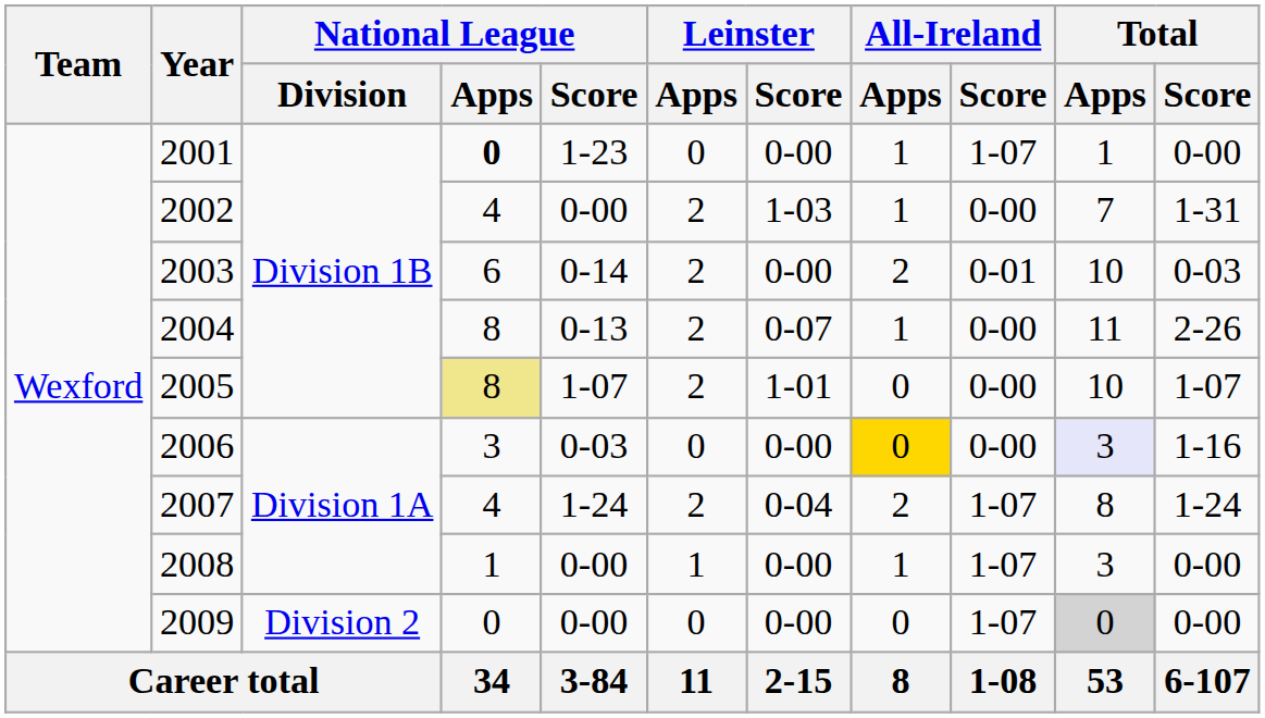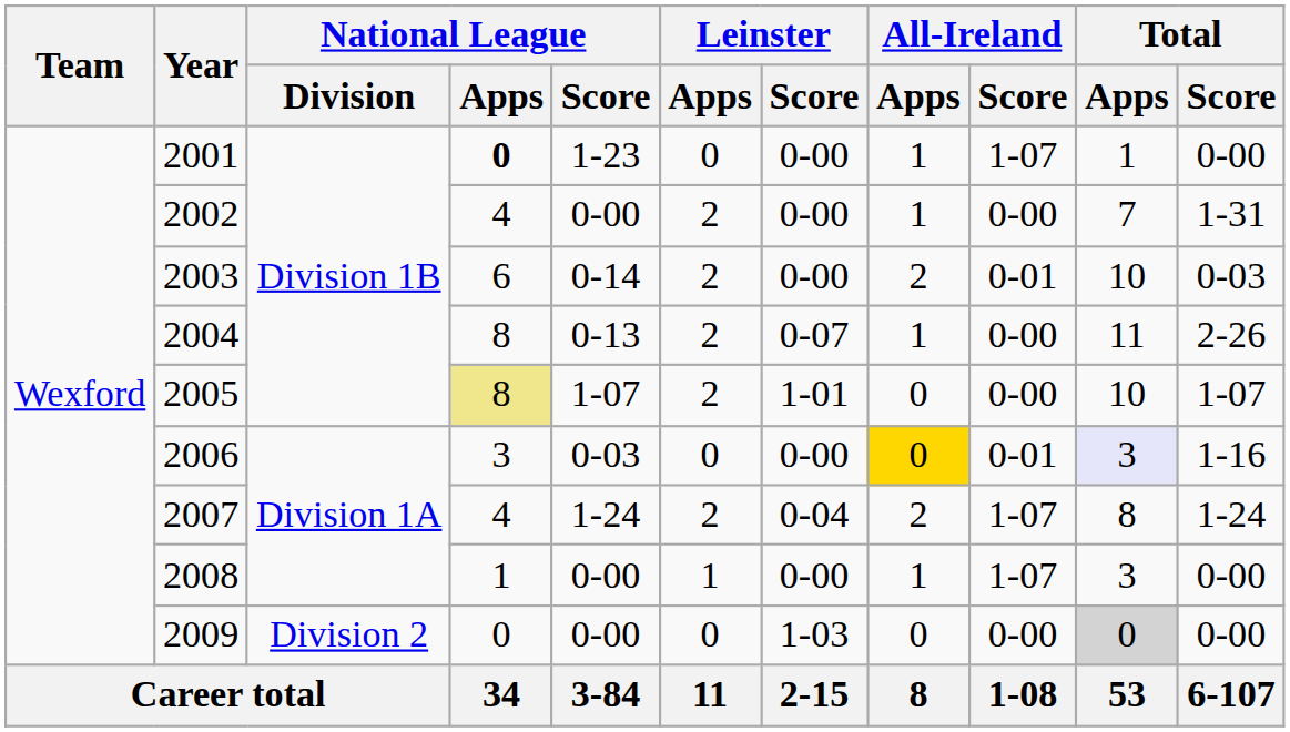 <table class="wikitable" style="text-align:center">
 <tr>
 <th rowspan="2">Team</th>
 <th rowspan="2">Year</th>
 <th colspan="3"><a href='#'>National League</a></th>
 <th colspan="2"><a href='#'>Leinster</a></th>
 <th colspan="2"><a href='#'>All-Ireland</a></th>
 <th colspan="2">Total</th>
 </tr>
 <tr>
 <th>Division</th>
 <th>Apps</th>
 <th>Score</th>
 <th>Apps</th>
 <th>Score</th>
 <th>Apps</th>
 <th>Score</th>
 <th>Apps</th>
 <th>Score</th>
 </tr>
 <tr>
 <td rowspan="9"><a href='#'>Wexford</a></td>
 <td>2001</td>
 <td rowspan="5"><a href='#'>Division 1B</a></td>
 <td><strong>0</strong></td>
 <td>1-23</td>
 <td>0</td>
 <td>0-00</td>
 <td>1</td>
 <td>1-07</td>
 <td>1</td>
 <td>0-00</td>
 </tr>
 <tr>
 <td>2002</td>
 <td>4</td>
 <td>0-00</td>
 <td>2</td>
-<td>1-03</td>
+<td>0-00</td>
 <td>1</td>
 <td>0-00</td>
 <td>7</td>
 <td>1-31</td>
 </tr>
 <tr>
 <td>2003</td>
 <td>6</td>
 <td>0-14</td>
 <td>2</td>
 <td>0-00</td>
 <td>2</td>
 <td>0-01</td>
 <td>10</td>
 <td>0-03</td>
 </tr>
 <tr>
 <td>2004</td>
 <td>8</td>
 <td>0-13</td>
 <td>2</td>
 <td>0-07</td>
 <td>1</td>
 <td>0-00</td>
 <td>11</td>
 <td>2-26</td>
 </tr>
 <tr>
 <td>2005</td>
 <td style="background: khaki;">8</td>
 <td>1-07</td>
 <td>2</td>
 <td>1-01</td>
 <td>0</td>
 <td>0-00</td>
 <td>10</td>
 <td>1-07</td>
 </tr>
 <tr>
 <td>2006</td>
 <td rowspan="3"><a href='#'>Division 1A</a></td>
 <td>3</td>
 <td>0-03</td>
 <td>0</td>
 <td>0-00</td>
 <td style="background: gold;">0</td>
-<td>0-00</td>
+<td>0-01</td>
 <td style="background: lavender;">3</td>
 <td>1-16</td>
 </tr>
 <tr>
 <td>2007</td>
 <td>4</td>
 <td>1-24</td>
 <td>2</td>
 <td>0-04</td>
 <td>2</td>
 <td>1-07</td>
 <td>8</td>
 <td>1-24</td>
 </tr>
 <tr>
 <td>2008</td>
 <td>1</td>
 <td>0-00</td>
 <td>1</td>
 <td>0-00</td>
 <td>1</td>
 <td>1-07</td>
 <td>3</td>
 <td>0-00</td>
 </tr>
 <tr>
 <td>2009</td>
 <td rowspan="1"><a href='#'>Division 2</a></td>
 <td>0</td>
 <td>0-00</td>
 <td>0</td>
+<td>1-03</td>
+<td>0</td>
 <td>0-00</td>
-<td>0</td>
-<td>1-07</td>
 <td style="background: lightgrey;">0</td>
 <td>0-00</td>
 </tr>
 <tr>
 <th colspan="3">Career total</th>
 <th>34</th>
 <th>3-84</th>
 <th>11</th>
 <th>2-15</th>
 <th>8</th>
 <th>1-08</th>
 <th>53</th>
 <th>6-107</th>
 </tr>
 </table>
